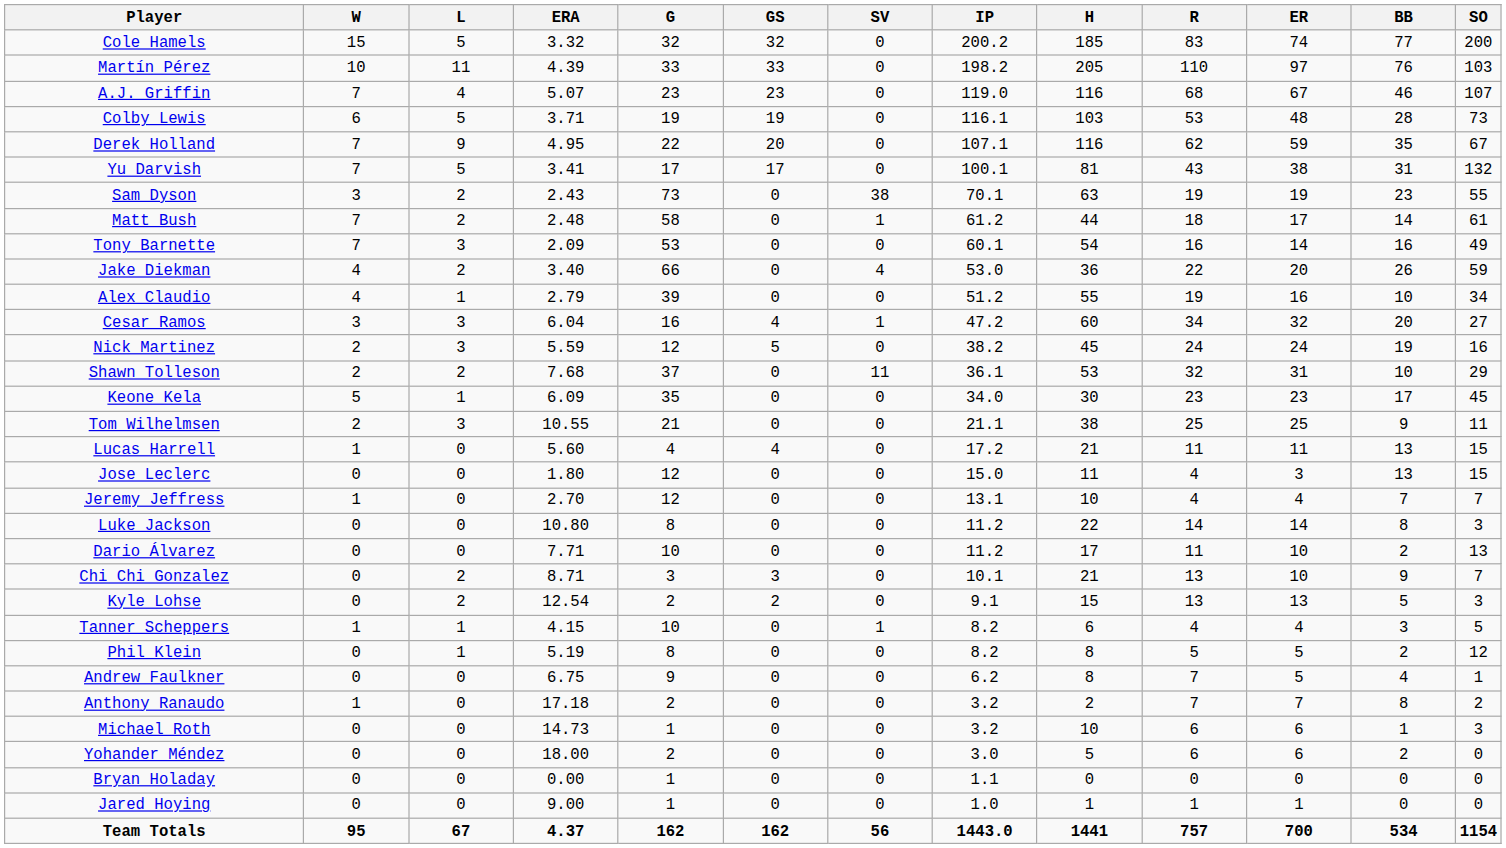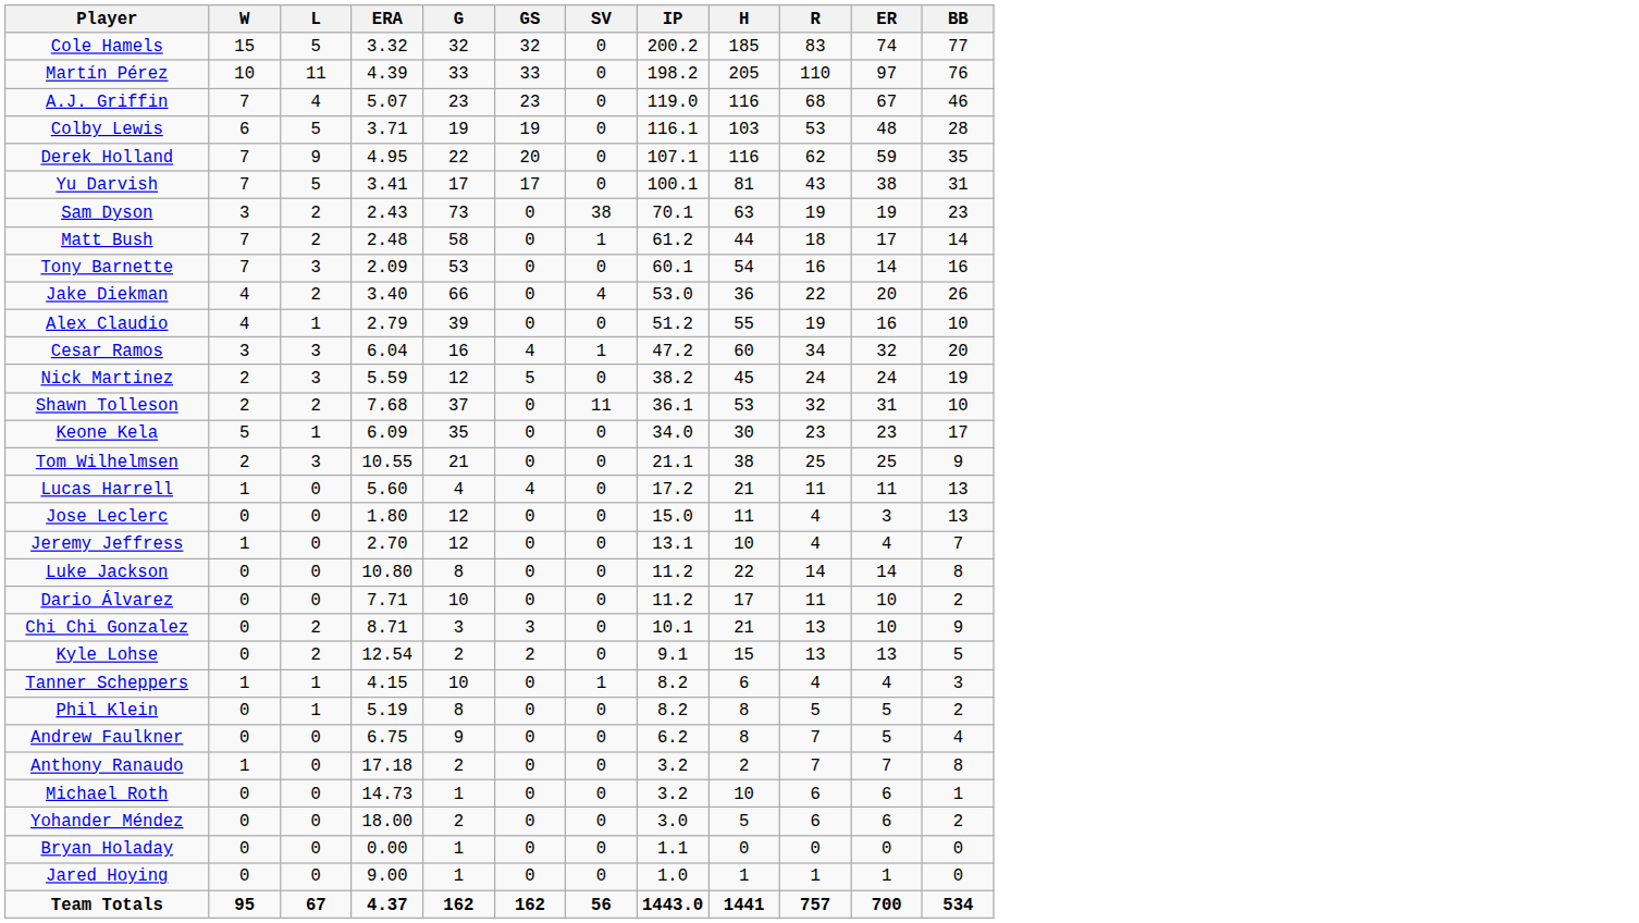 <table class=wikitable style="text-align:center">
 <tr>
 <th bgcolor=#DDDDFF; width="20%">Player</th>
 <th bgcolor=#DDDDFF; width="7%">W</th>
 <th bgcolor=#DDDDFF; width="7%">L</th>
 <th bgcolor=#DDDDFF; width="7%">ERA</th>
 <th bgcolor=#DDDDFF; width="7%">G</th>
 <th bgcolor=#DDDDFF; width="7%">GS</th>
 <th bgcolor=#DDDDFF; width="7%">SV</th>
 <th bgcolor=#DDDDFF; width="7%">IP</th>
 <th bgcolor=#DDDDFF; width="7%">H</th>
 <th bgcolor=#DDDDFF; width="7%">R</th>
 <th bgcolor=#DDDDFF; width="7%">ER</th>
 <th bgcolor=#DDDDFF; width="7%">BB</th>
-<th bgcolor=#DDDDFF; width="7%">SO</th>
 </tr>
 <tr>
 <td><a href='#'>Cole Hamels</a></td>
 <td>15</td>
 <td>5</td>
 <td>3.32</td>
 <td>32</td>
 <td>32</td>
 <td>0</td>
 <td>200.2</td>
 <td>185</td>
 <td>83</td>
 <td>74</td>
 <td>77</td>
-<td>200</td>
 </tr>
 <tr>
 <td><a href='#'>Martín Pérez</a></td>
 <td>10</td>
 <td>11</td>
 <td>4.39</td>
 <td>33</td>
 <td>33</td>
 <td>0</td>
 <td>198.2</td>
 <td>205</td>
 <td>110</td>
 <td>97</td>
 <td>76</td>
-<td>103</td>
 </tr>
 <tr>
 <td><a href='#'>A.J. Griffin</a></td>
 <td>7</td>
 <td>4</td>
 <td>5.07</td>
 <td>23</td>
 <td>23</td>
 <td>0</td>
 <td>119.0</td>
 <td>116</td>
 <td>68</td>
 <td>67</td>
 <td>46</td>
-<td>107</td>
 </tr>
 <tr>
 <td><a href='#'>Colby Lewis</a></td>
 <td>6</td>
 <td>5</td>
 <td>3.71</td>
 <td>19</td>
 <td>19</td>
 <td>0</td>
 <td>116.1</td>
 <td>103</td>
 <td>53</td>
 <td>48</td>
 <td>28</td>
-<td>73</td>
 </tr>
 <tr>
 <td><a href='#'>Derek Holland</a></td>
 <td>7</td>
 <td>9</td>
 <td>4.95</td>
 <td>22</td>
 <td>20</td>
 <td>0</td>
 <td>107.1</td>
 <td>116</td>
 <td>62</td>
 <td>59</td>
 <td>35</td>
-<td>67</td>
 </tr>
 <tr>
 <td><a href='#'>Yu Darvish</a></td>
 <td>7</td>
 <td>5</td>
 <td>3.41</td>
 <td>17</td>
 <td>17</td>
 <td>0</td>
 <td>100.1</td>
 <td>81</td>
 <td>43</td>
 <td>38</td>
 <td>31</td>
-<td>132</td>
 </tr>
 <tr>
 <td><a href='#'>Sam Dyson</a></td>
 <td>3</td>
 <td>2</td>
 <td>2.43</td>
 <td>73</td>
 <td>0</td>
 <td>38</td>
 <td>70.1</td>
 <td>63</td>
 <td>19</td>
 <td>19</td>
 <td>23</td>
-<td>55</td>
 </tr>
 <tr>
 <td><a href='#'>Matt Bush</a></td>
 <td>7</td>
 <td>2</td>
 <td>2.48</td>
 <td>58</td>
 <td>0</td>
 <td>1</td>
 <td>61.2</td>
 <td>44</td>
 <td>18</td>
 <td>17</td>
 <td>14</td>
-<td>61</td>
 </tr>
 <tr>
 <td><a href='#'>Tony Barnette</a></td>
 <td>7</td>
 <td>3</td>
 <td>2.09</td>
 <td>53</td>
 <td>0</td>
 <td>0</td>
 <td>60.1</td>
 <td>54</td>
 <td>16</td>
 <td>14</td>
 <td>16</td>
-<td>49</td>
 </tr>
 <tr>
 <td><a href='#'>Jake Diekman</a></td>
 <td>4</td>
 <td>2</td>
 <td>3.40</td>
 <td>66</td>
 <td>0</td>
 <td>4</td>
 <td>53.0</td>
 <td>36</td>
 <td>22</td>
 <td>20</td>
 <td>26</td>
-<td>59</td>
 </tr>
 <tr>
 <td><a href='#'>Alex Claudio</a></td>
 <td>4</td>
 <td>1</td>
 <td>2.79</td>
 <td>39</td>
 <td>0</td>
 <td>0</td>
 <td>51.2</td>
 <td>55</td>
 <td>19</td>
 <td>16</td>
 <td>10</td>
-<td>34</td>
 </tr>
 <tr>
 <td><a href='#'>Cesar Ramos</a></td>
 <td>3</td>
 <td>3</td>
 <td>6.04</td>
 <td>16</td>
 <td>4</td>
 <td>1</td>
 <td>47.2</td>
 <td>60</td>
 <td>34</td>
 <td>32</td>
 <td>20</td>
-<td>27</td>
 </tr>
 <tr>
 <td><a href='#'>Nick Martinez</a></td>
 <td>2</td>
 <td>3</td>
 <td>5.59</td>
 <td>12</td>
 <td>5</td>
 <td>0</td>
 <td>38.2</td>
 <td>45</td>
 <td>24</td>
 <td>24</td>
 <td>19</td>
-<td>16</td>
 </tr>
 <tr>
 <td><a href='#'>Shawn Tolleson</a></td>
 <td>2</td>
 <td>2</td>
 <td>7.68</td>
 <td>37</td>
 <td>0</td>
 <td>11</td>
 <td>36.1</td>
 <td>53</td>
 <td>32</td>
 <td>31</td>
 <td>10</td>
-<td>29</td>
 </tr>
 <tr>
 <td><a href='#'>Keone Kela</a></td>
 <td>5</td>
 <td>1</td>
 <td>6.09</td>
 <td>35</td>
 <td>0</td>
 <td>0</td>
 <td>34.0</td>
 <td>30</td>
 <td>23</td>
 <td>23</td>
 <td>17</td>
-<td>45</td>
 </tr>
 <tr>
 <td><a href='#'>Tom Wilhelmsen</a></td>
 <td>2</td>
 <td>3</td>
 <td>10.55</td>
 <td>21</td>
 <td>0</td>
 <td>0</td>
 <td>21.1</td>
 <td>38</td>
 <td>25</td>
 <td>25</td>
 <td>9</td>
-<td>11</td>
 </tr>
 <tr>
 <td><a href='#'>Lucas Harrell</a></td>
 <td>1</td>
 <td>0</td>
 <td>5.60</td>
 <td>4</td>
 <td>4</td>
 <td>0</td>
 <td>17.2</td>
 <td>21</td>
 <td>11</td>
 <td>11</td>
 <td>13</td>
-<td>15</td>
 </tr>
 <tr>
 <td><a href='#'>Jose Leclerc</a></td>
 <td>0</td>
 <td>0</td>
 <td>1.80</td>
 <td>12</td>
 <td>0</td>
 <td>0</td>
 <td>15.0</td>
 <td>11</td>
 <td>4</td>
 <td>3</td>
 <td>13</td>
-<td>15</td>
 </tr>
 <tr>
 <td><a href='#'>Jeremy Jeffress</a></td>
 <td>1</td>
 <td>0</td>
 <td>2.70</td>
 <td>12</td>
 <td>0</td>
 <td>0</td>
 <td>13.1</td>
 <td>10</td>
 <td>4</td>
 <td>4</td>
-<td>7</td>
 <td>7</td>
 </tr>
 <tr>
 <td><a href='#'>Luke Jackson</a></td>
 <td>0</td>
 <td>0</td>
 <td>10.80</td>
 <td>8</td>
 <td>0</td>
 <td>0</td>
 <td>11.2</td>
 <td>22</td>
 <td>14</td>
 <td>14</td>
 <td>8</td>
-<td>3</td>
 </tr>
 <tr>
 <td><a href='#'>Dario Álvarez</a></td>
 <td>0</td>
 <td>0</td>
 <td>7.71</td>
 <td>10</td>
 <td>0</td>
 <td>0</td>
 <td>11.2</td>
 <td>17</td>
 <td>11</td>
 <td>10</td>
 <td>2</td>
-<td>13</td>
 </tr>
 <tr>
 <td><a href='#'>Chi Chi Gonzalez</a></td>
 <td>0</td>
 <td>2</td>
 <td>8.71</td>
 <td>3</td>
 <td>3</td>
 <td>0</td>
 <td>10.1</td>
 <td>21</td>
 <td>13</td>
 <td>10</td>
 <td>9</td>
-<td>7</td>
 </tr>
 <tr>
 <td><a href='#'>Kyle Lohse</a></td>
 <td>0</td>
 <td>2</td>
 <td>12.54</td>
 <td>2</td>
 <td>2</td>
 <td>0</td>
 <td>9.1</td>
 <td>15</td>
 <td>13</td>
 <td>13</td>
 <td>5</td>
-<td>3</td>
 </tr>
 <tr>
 <td><a href='#'>Tanner Scheppers</a></td>
 <td>1</td>
 <td>1</td>
 <td>4.15</td>
 <td>10</td>
 <td>0</td>
 <td>1</td>
 <td>8.2</td>
 <td>6</td>
 <td>4</td>
 <td>4</td>
 <td>3</td>
-<td>5</td>
 </tr>
 <tr>
 <td><a href='#'>Phil Klein</a></td>
 <td>0</td>
 <td>1</td>
 <td>5.19</td>
 <td>8</td>
 <td>0</td>
 <td>0</td>
 <td>8.2</td>
 <td>8</td>
 <td>5</td>
 <td>5</td>
 <td>2</td>
-<td>12</td>
 </tr>
 <tr>
 <td><a href='#'>Andrew Faulkner</a></td>
 <td>0</td>
 <td>0</td>
 <td>6.75</td>
 <td>9</td>
 <td>0</td>
 <td>0</td>
 <td>6.2</td>
 <td>8</td>
 <td>7</td>
 <td>5</td>
 <td>4</td>
-<td>1</td>
 </tr>
 <tr>
 <td><a href='#'>Anthony Ranaudo</a></td>
 <td>1</td>
 <td>0</td>
 <td>17.18</td>
 <td>2</td>
 <td>0</td>
 <td>0</td>
 <td>3.2</td>
 <td>2</td>
 <td>7</td>
 <td>7</td>
 <td>8</td>
-<td>2</td>
 </tr>
 <tr>
 <td><a href='#'>Michael Roth</a></td>
 <td>0</td>
 <td>0</td>
 <td>14.73</td>
 <td>1</td>
 <td>0</td>
 <td>0</td>
 <td>3.2</td>
 <td>10</td>
 <td>6</td>
 <td>6</td>
 <td>1</td>
-<td>3</td>
 </tr>
 <tr>
 <td><a href='#'>Yohander Méndez</a></td>
 <td>0</td>
 <td>0</td>
 <td>18.00</td>
 <td>2</td>
 <td>0</td>
 <td>0</td>
 <td>3.0</td>
 <td>5</td>
 <td>6</td>
 <td>6</td>
 <td>2</td>
-<td>0</td>
 </tr>
 <tr>
 <td><a href='#'>Bryan Holaday</a></td>
 <td>0</td>
 <td>0</td>
 <td>0.00</td>
 <td>1</td>
 <td>0</td>
 <td>0</td>
 <td>1.1</td>
-<td>0</td>
 <td>0</td>
 <td>0</td>
 <td>0</td>
 <td>0</td>
 </tr>
 <tr>
 <td><a href='#'>Jared Hoying</a></td>
 <td>0</td>
 <td>0</td>
 <td>9.00</td>
 <td>1</td>
 <td>0</td>
 <td>0</td>
 <td>1.0</td>
 <td>1</td>
 <td>1</td>
 <td>1</td>
 <td>0</td>
-<td>0</td>
 </tr>
 <tr>
 <td><strong>Team Totals</strong></td>
 <td><strong>95</strong></td>
 <td><strong>67</strong></td>
 <td><strong>4.37</strong></td>
 <td><strong>162</strong></td>
 <td><strong>162</strong></td>
 <td><strong>56</strong></td>
 <td><strong>1443.0</strong></td>
 <td><strong>1441</strong></td>
 <td><strong>757</strong></td>
 <td><strong>700</strong></td>
 <td><strong>534</strong></td>
-<td><strong>1154</strong></td>
 </tr>
 </table>
